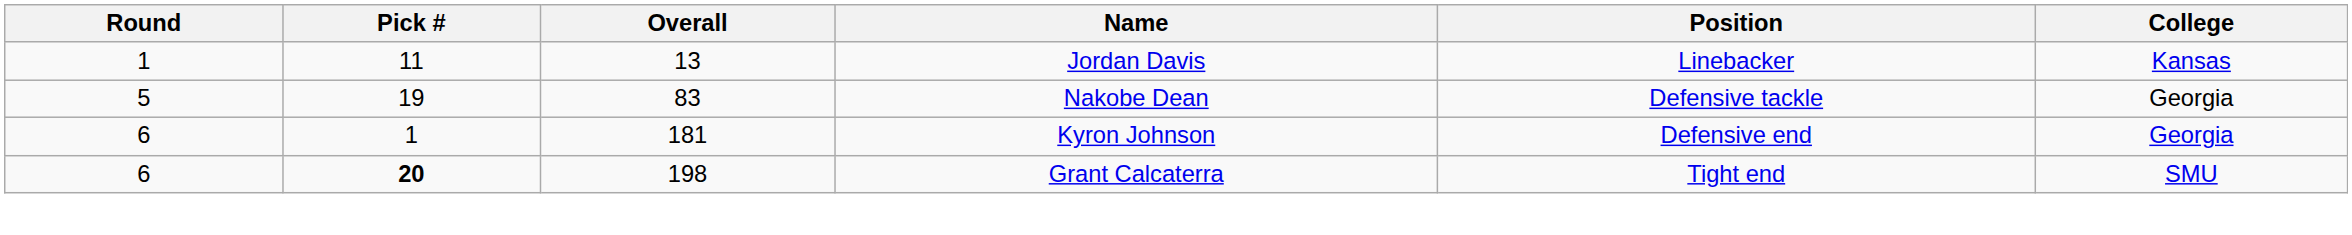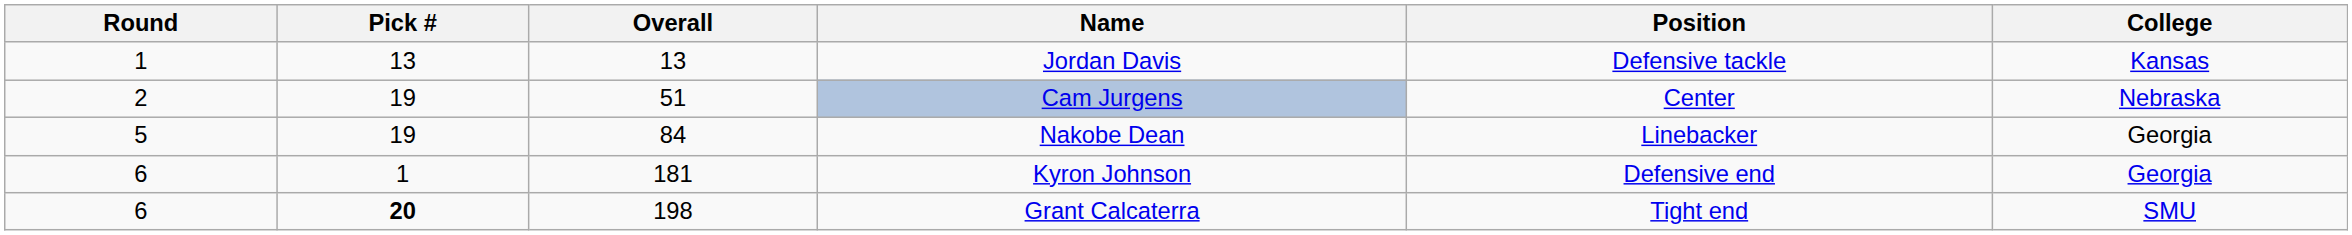 <table class="wikitable sortable sortable" style="width: 100%; text-align:center">
 <tr>
 <th>Round</th>
 <th>Pick #</th>
 <th>Overall</th>
 <th>Name</th>
 <th>Position</th>
 <th>College</th>
 </tr>
 <tr>
 <td>1</td>
-<td>11</td>
+<td>13</td>
 <td>13</td>
 <td><a href='#'>Jordan Davis</a></td>
-<td><a href='#'>Linebacker</a></td>
+<td><a href='#'>Defensive tackle</a></td>
 <td><a href='#'>Kansas</a></td>
+</tr>
+<tr>
+<td>2</td>
+<td>19</td>
+<td>51</td>
+<td bgcolor=lightsteelblue><a href='#'>Cam Jurgens</a></td>
+<td><a href='#'>Center</a></td>
+<td><a href='#'>Nebraska</a></td>
 </tr>
 <tr>
 <td>5</td>
 <td>19</td>
-<td>83</td>
+<td>84</td>
 <td><a href='#'>Nakobe Dean</a></td>
-<td><a href='#'>Defensive tackle</a></td>
+<td><a href='#'>Linebacker</a></td>
 <td>Georgia</td>
 </tr>
 <tr>
 <td>6</td>
 <td>1</td>
 <td>181</td>
 <td><a href='#'>Kyron Johnson</a></td>
 <td><a href='#'>Defensive end</a></td>
 <td><a href='#'>Georgia</a></td>
 </tr>
 <tr>
 <td>6</td>
 <td><strong>20</strong></td>
 <td>198</td>
 <td><a href='#'>Grant Calcaterra</a></td>
 <td><a href='#'>Tight end</a></td>
 <td><a href='#'>SMU</a></td>
 </tr>
 </table>
